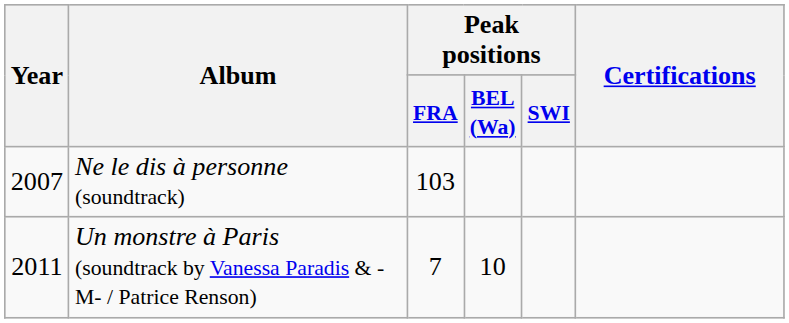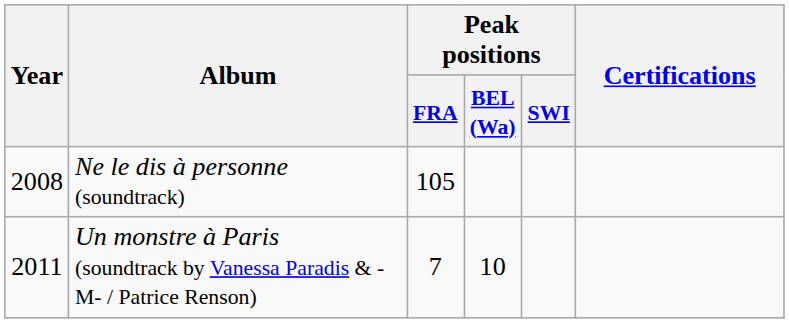 <table class="wikitable">
 <tr>
 <th align="center" rowspan="2" width="10">Year</th>
 <th align="center" rowspan="2" width="200">Album</th>
 <th align="center" colspan="3" width="30">Peak positions</th>
 <th align="center" rowspan="2" width="120"><a href='#'>Certifications</a></th>
 </tr>
 <tr>
 <th width="20"><small><a href='#'>FRA</a></small><br></th>
 <th width="20"><small><a href='#'>BEL <br>(Wa)</a></small><br></th>
 <th width="20"><small><a href='#'>SWI</a></small><br></th>
 </tr>
 <tr>
-<td align="center">2007</td>
+<td align="center">2008</td>
 <td><em>Ne le dis à personne</em> <br><small>(soundtrack)</small></td>
-<td align="center">103</td>
+<td align="center">105</td>
 <td align="center"></td>
 <td align="center"></td>
 <td align="center"></td>
 </tr>
 <tr>
 <td align="center">2011</td>
 <td><em>Un monstre à Paris</em> <br><small>(soundtrack by <a href='#'>Vanessa Paradis</a> & -M- / Patrice Renson)</small></td>
 <td align="center">7</td>
 <td align="center">10</td>
 <td align="center"></td>
 <td align="center"></td>
 </tr>
 </table>
